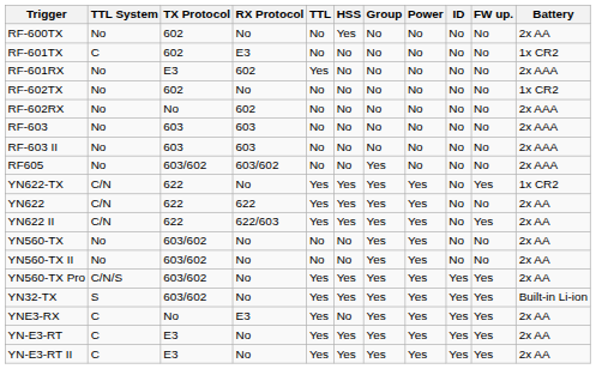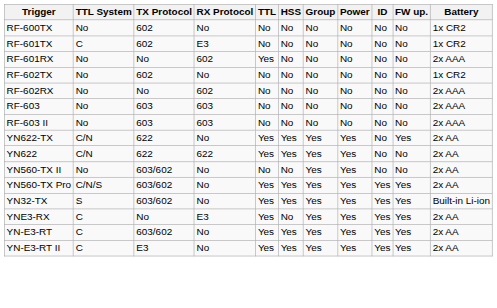 <table class="wikitable sortable">
 <tr>
 <th>Trigger</th>
 <th>TTL System</th>
 <th>TX Protocol</th>
 <th>RX Protocol</th>
 <th>TTL</th>
 <th>HSS</th>
 <th>Group</th>
 <th>Power</th>
 <th>ID</th>
 <th>FW up.</th>
 <th>Battery</th>
 </tr>
 <tr>
 <td>RF-600TX</td>
 <td>No</td>
 <td>602</td>
 <td>No</td>
 <td>No</td>
-<td>Yes</td>
 <td>No</td>
 <td>No</td>
 <td>No</td>
 <td>No</td>
-<td>2x AA</td>
+<td>No</td>
+<td>1x CR2</td>
 </tr>
 <tr>
 <td>RF-601TX</td>
 <td>C</td>
 <td>602</td>
 <td>E3</td>
 <td>No</td>
 <td>No</td>
 <td>No</td>
 <td>No</td>
 <td>No</td>
 <td>No</td>
 <td>1x CR2</td>
 </tr>
 <tr>
 <td>RF-601RX</td>
 <td>No</td>
-<td>E3</td>
+<td>No</td>
 <td>602</td>
 <td>Yes</td>
 <td>No</td>
 <td>No</td>
 <td>No</td>
 <td>No</td>
 <td>No</td>
 <td>2x AAA</td>
 </tr>
 <tr>
 <td>RF-602TX</td>
 <td>No</td>
 <td>602</td>
 <td>No</td>
 <td>No</td>
 <td>No</td>
 <td>No</td>
 <td>No</td>
 <td>No</td>
 <td>No</td>
 <td>1x CR2</td>
 </tr>
 <tr>
 <td>RF-602RX</td>
 <td>No</td>
 <td>No</td>
 <td>602</td>
 <td>No</td>
 <td>No</td>
 <td>No</td>
 <td>No</td>
 <td>No</td>
 <td>No</td>
 <td>2x AAA</td>
 </tr>
 <tr>
 <td>RF-603</td>
 <td>No</td>
 <td>603</td>
 <td>603</td>
 <td>No</td>
 <td>No</td>
 <td>No</td>
 <td>No</td>
 <td>No</td>
 <td>No</td>
 <td>2x AAA</td>
 </tr>
 <tr>
 <td>RF-603 II</td>
 <td>No</td>
 <td>603</td>
 <td>603</td>
 <td>No</td>
 <td>No</td>
 <td>No</td>
 <td>No</td>
 <td>No</td>
 <td>No</td>
 <td>2x AAA</td>
 </tr>
 <tr>
-<td>RF605</td>
-<td>No</td>
-<td>603/602</td>
-<td>603/602</td>
-<td>No</td>
-<td>No</td>
-<td>Yes</td>
-<td>No</td>
-<td>No</td>
-<td>No</td>
-<td>2x AAA</td>
-</tr>
-<tr>
 <td>YN622-TX</td>
 <td>C/N</td>
 <td>622</td>
 <td>No</td>
 <td>Yes</td>
 <td>Yes</td>
 <td>Yes</td>
 <td>Yes</td>
 <td>No</td>
 <td>Yes</td>
-<td>1x CR2</td>
+<td>2x AA</td>
 </tr>
 <tr>
 <td>YN622</td>
 <td>C/N</td>
 <td>622</td>
 <td>622</td>
 <td>Yes</td>
 <td>Yes</td>
-<td>Yes</td>
-<td>Yes</td>
-<td>No</td>
-<td>No</td>
-<td>2x AA</td>
-</tr>
-<tr>
-<td>YN622 II</td>
-<td>C/N</td>
-<td>622</td>
-<td>622/603</td>
-<td>Yes</td>
-<td>Yes</td>
-<td>Yes</td>
-<td>Yes</td>
-<td>No</td>
-<td>Yes</td>
-<td>2x AA</td>
-</tr>
-<tr>
-<td>YN560-TX</td>
-<td>No</td>
-<td>603/602</td>
-<td>No</td>
-<td>No</td>
-<td>No</td>
 <td>Yes</td>
 <td>Yes</td>
 <td>No</td>
 <td>No</td>
 <td>2x AA</td>
 </tr>
 <tr>
 <td>YN560-TX II</td>
 <td>No</td>
 <td>603/602</td>
 <td>No</td>
 <td>No</td>
 <td>No</td>
 <td>Yes</td>
 <td>Yes</td>
 <td>No</td>
 <td>No</td>
 <td>2x AA</td>
 </tr>
 <tr>
 <td>YN560-TX Pro</td>
 <td>C/N/S</td>
 <td>603/602</td>
 <td>No</td>
 <td>Yes</td>
 <td>Yes</td>
 <td>Yes</td>
 <td>Yes</td>
 <td>Yes</td>
 <td>Yes</td>
 <td>2x AA</td>
 </tr>
 <tr>
 <td>YN32-TX</td>
 <td>S</td>
 <td>603/602</td>
 <td>No</td>
 <td>Yes</td>
 <td>Yes</td>
 <td>Yes</td>
 <td>Yes</td>
 <td>Yes</td>
 <td>Yes</td>
 <td>Built-in Li-ion</td>
 </tr>
 <tr>
 <td>YNE3-RX</td>
 <td>C</td>
 <td>No</td>
 <td>E3</td>
 <td>Yes</td>
 <td>No</td>
 <td>Yes</td>
 <td>Yes</td>
 <td>Yes</td>
 <td>Yes</td>
 <td>2x AA</td>
 </tr>
 <tr>
 <td>YN-E3-RT</td>
 <td>C</td>
-<td>E3</td>
+<td>603/602</td>
 <td>No</td>
 <td>Yes</td>
 <td>Yes</td>
 <td>Yes</td>
 <td>Yes</td>
 <td>Yes</td>
 <td>Yes</td>
 <td>2x AA</td>
 </tr>
 <tr>
 <td>YN-E3-RT II</td>
 <td>C</td>
 <td>E3</td>
 <td>No</td>
 <td>Yes</td>
 <td>Yes</td>
 <td>Yes</td>
 <td>Yes</td>
 <td>Yes</td>
 <td>Yes</td>
 <td>2x AA</td>
 </tr>
 </table>
